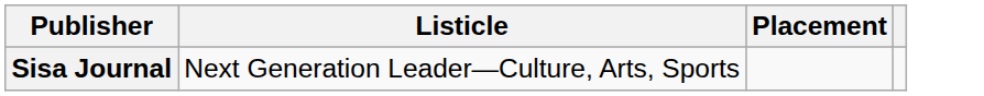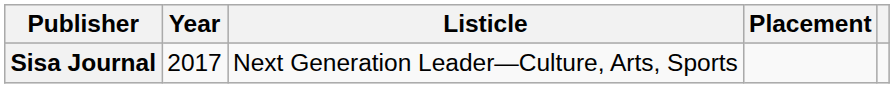 <table class="wikitable plainrowheaders sortable" style="text-align:left">
 <tr>
 <th scope="col">Publisher</th>
+<th scope="col">Year</th>
 <th scope="col">Listicle</th>
 <th scope="col">Placement</th>
 <th scope="col" class="unsortable"></th>
 </tr>
 <tr>
 <th scope="row">Sisa Journal</th>
+<td rowspan="1">2017</td>
 <td style="text-align:left">Next Generation Leader—Culture, Arts, Sports</td>
 <td></td>
 <td></td>
 </tr>
 </table>
